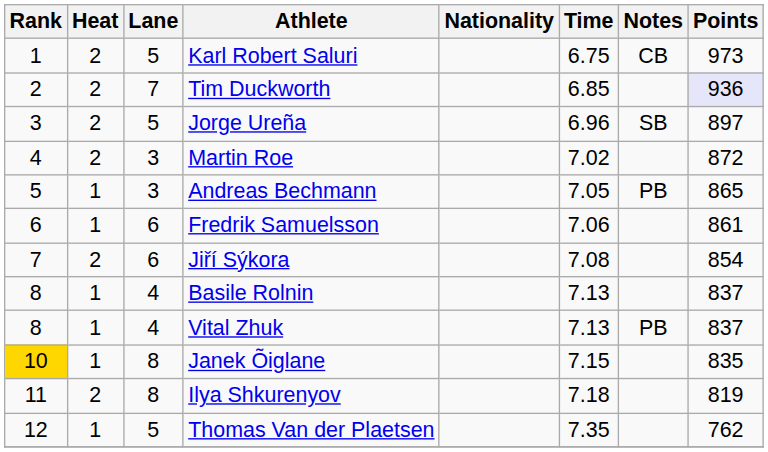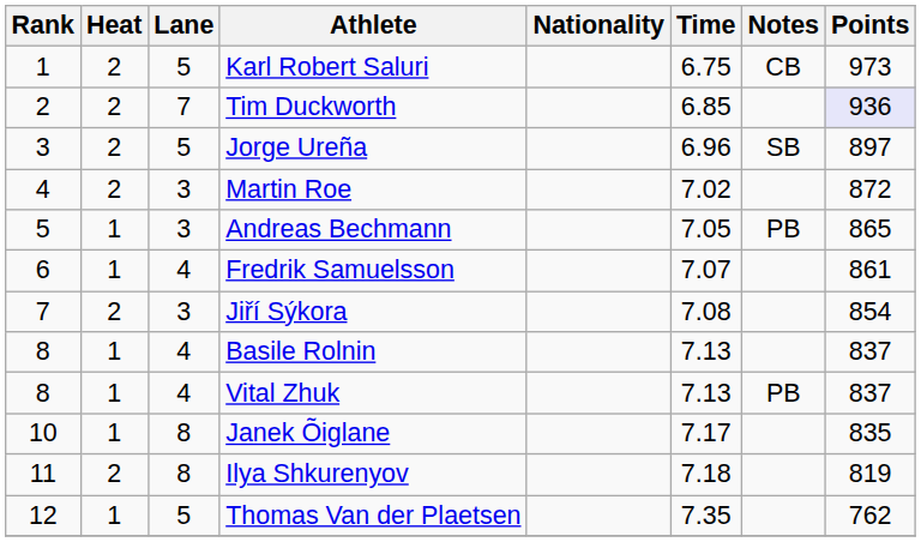 <table class="wikitable sortable" style="text-align:center">
 <tr>
 <th>Rank</th>
 <th>Heat</th>
 <th>Lane</th>
 <th>Athlete</th>
 <th>Nationality</th>
 <th>Time</th>
 <th>Notes</th>
 <th>Points</th>
 </tr>
 <tr>
 <td>1</td>
 <td>2</td>
 <td>5</td>
 <td align=left><a href='#'>Karl Robert Saluri</a></td>
 <td align=left></td>
 <td>6.75</td>
 <td>CB</td>
 <td>973</td>
 </tr>
 <tr>
 <td>2</td>
 <td>2</td>
 <td>7</td>
 <td align=left><a href='#'>Tim Duckworth</a></td>
 <td align=left></td>
 <td>6.85</td>
 <td></td>
 <td style="background: lavender;">936</td>
 </tr>
 <tr>
 <td>3</td>
 <td>2</td>
 <td>5</td>
 <td align=left><a href='#'>Jorge Ureña</a></td>
 <td align=left></td>
 <td>6.96</td>
 <td>SB</td>
 <td>897</td>
 </tr>
 <tr>
 <td>4</td>
 <td>2</td>
 <td>3</td>
 <td align=left><a href='#'>Martin Roe</a></td>
 <td align=left></td>
 <td>7.02</td>
 <td></td>
 <td>872</td>
 </tr>
 <tr>
 <td>5</td>
 <td>1</td>
 <td>3</td>
 <td align=left><a href='#'>Andreas Bechmann</a></td>
 <td align=left></td>
 <td>7.05</td>
 <td>PB</td>
 <td>865</td>
 </tr>
 <tr>
 <td>6</td>
 <td>1</td>
-<td>6</td>
+<td>4</td>
 <td align=left><a href='#'>Fredrik Samuelsson</a></td>
 <td align=left></td>
-<td>7.06</td>
+<td>7.07</td>
 <td></td>
 <td>861</td>
 </tr>
 <tr>
 <td>7</td>
 <td>2</td>
-<td>6</td>
+<td>3</td>
 <td align=left><a href='#'>Jiří Sýkora</a></td>
 <td align=left></td>
 <td>7.08</td>
 <td></td>
 <td>854</td>
 </tr>
 <tr>
 <td>8</td>
 <td>1</td>
 <td>4</td>
 <td align=left><a href='#'>Basile Rolnin</a></td>
 <td align=left></td>
 <td>7.13</td>
 <td></td>
 <td>837</td>
 </tr>
 <tr>
 <td>8</td>
 <td>1</td>
 <td>4</td>
 <td align=left><a href='#'>Vital Zhuk</a></td>
 <td align=left></td>
 <td>7.13</td>
 <td>PB</td>
 <td>837</td>
 </tr>
 <tr>
-<td style="background: gold;">10</td>
+<td>10</td>
 <td>1</td>
 <td>8</td>
 <td align=left><a href='#'>Janek Õiglane</a></td>
 <td align=left></td>
-<td>7.15</td>
+<td>7.17</td>
 <td></td>
 <td>835</td>
 </tr>
 <tr>
 <td>11</td>
 <td>2</td>
 <td>8</td>
 <td align=left><a href='#'>Ilya Shkurenyov</a></td>
 <td align=left></td>
 <td>7.18</td>
 <td></td>
 <td>819</td>
 </tr>
 <tr>
 <td>12</td>
 <td>1</td>
 <td>5</td>
 <td align=left><a href='#'>Thomas Van der Plaetsen</a></td>
 <td align=left></td>
 <td>7.35</td>
 <td></td>
 <td>762</td>
 </tr>
 <tr>
 </tr>
 </table>
